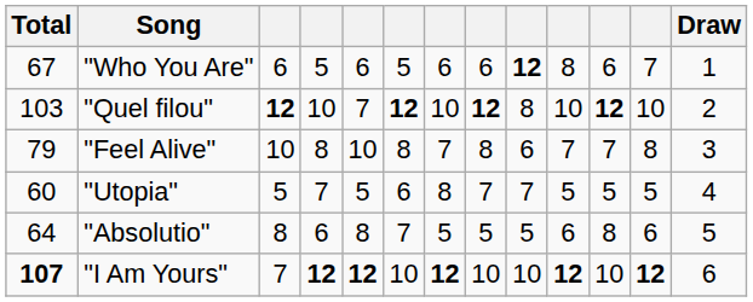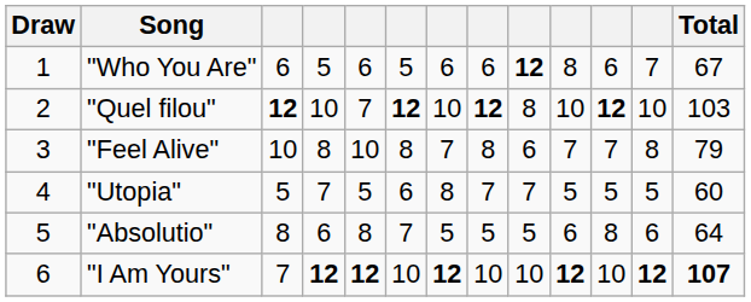 <table class="wikitable collapsible" style="margin: 1em auto 1em auto; text-align:center;">
 <tr>
-<th>Total</th>
+<th>Draw</th>
 <th>Song</th>
 <th></th>
 <th></th>
 <th></th>
 <th></th>
 <th></th>
 <th></th>
 <th></th>
 <th></th>
 <th></th>
 <th></th>
-<th>Draw</th>
+<th>Total</th>
 </tr>
 <tr>
-<td>67</td>
+<td>1</td>
 <td align="left">"Who You Are"</td>
 <td>6</td>
 <td>5</td>
 <td>6</td>
 <td>5</td>
 <td>6</td>
 <td>6</td>
 <td><strong>12</strong></td>
 <td>8</td>
 <td>6</td>
 <td>7</td>
-<td>1</td>
+<td>67</td>
 </tr>
 <tr>
-<td>103</td>
+<td>2</td>
 <td align="left">"Quel filou"</td>
 <td><strong>12</strong></td>
 <td>10</td>
 <td>7</td>
 <td><strong>12</strong></td>
 <td>10</td>
 <td><strong>12</strong></td>
 <td>8</td>
 <td>10</td>
 <td><strong>12</strong></td>
 <td>10</td>
-<td>2</td>
+<td>103</td>
 </tr>
 <tr>
-<td>79</td>
+<td>3</td>
 <td align="left">"Feel Alive"</td>
 <td>10</td>
 <td>8</td>
 <td>10</td>
 <td>8</td>
 <td>7</td>
 <td>8</td>
 <td>6</td>
 <td>7</td>
 <td>7</td>
 <td>8</td>
-<td>3</td>
+<td>79</td>
 </tr>
 <tr>
-<td>60</td>
+<td>4</td>
 <td align="left">"Utopia"</td>
 <td>5</td>
 <td>7</td>
 <td>5</td>
 <td>6</td>
 <td>8</td>
 <td>7</td>
 <td>7</td>
 <td>5</td>
 <td>5</td>
 <td>5</td>
-<td>4</td>
+<td>60</td>
 </tr>
 <tr>
-<td>64</td>
+<td>5</td>
 <td align="left">"Absolutio"</td>
 <td>8</td>
 <td>6</td>
 <td>8</td>
 <td>7</td>
 <td>5</td>
 <td>5</td>
 <td>5</td>
 <td>6</td>
 <td>8</td>
 <td>6</td>
-<td>5</td>
+<td>64</td>
 </tr>
 <tr>
-<td><strong>107</strong></td>
+<td>6</td>
 <td align="left">"I Am Yours"</td>
 <td>7</td>
 <td><strong>12</strong></td>
 <td><strong>12</strong></td>
 <td>10</td>
 <td><strong>12</strong></td>
 <td>10</td>
 <td>10</td>
 <td><strong>12</strong></td>
 <td>10</td>
 <td><strong>12</strong></td>
-<td>6</td>
+<td><strong>107</strong></td>
 </tr>
 </table>
